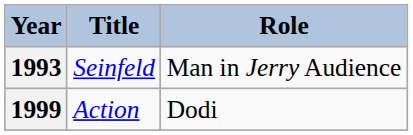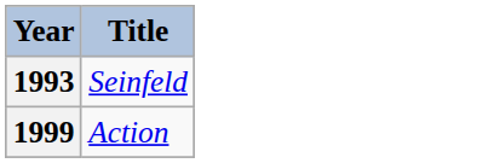 <table class="wikitable plainrowheaders" style="font-size:95%;">
 <tr>
 <th scope="col" style="background:#B0C4DE;">Year</th>
 <th scope="col" style="background:#B0C4DE;">Title</th>
-<th scope="col" style="background:#B0C4DE;">Role</th>
 </tr>
 <tr>
 <th scope="row">1993</th>
 <td><em><a href='#'>Seinfeld</a></em></td>
-<td>Man in <em>Jerry</em> Audience</td>
 </tr>
 <tr>
 <th scope="row">1999</th>
 <td><em><a href='#'>Action</a></em></td>
-<td>Dodi</td>
 </tr>
 </table>
